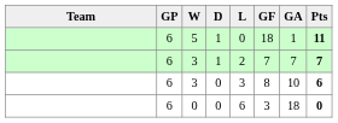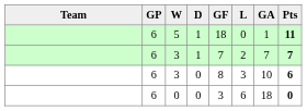 <table style=border-collapse:collapse border=1 cellspacing=0 cellpadding=5>
 <tr align=center bgcolor=#efefef>
 <th width=185>Team</th>
 <th width=20>GP</th>
 <th width=20>W</th>
 <th width=20>D</th>
+<th width=20>GF</th>
 <th width=20>L</th>
-<th width=20>GF</th>
 <th width=20>GA</th>
 <th width=20>Pts</th>
 </tr>
 <tr bgcolor=#ccffcc align=center>
 <td style="text-align:left;"></td>
 <td>6</td>
 <td>5</td>
 <td>1</td>
+<td>18</td>
 <td>0</td>
-<td>18</td>
 <td>1</td>
 <td><strong>11</strong></td>
 </tr>
 <tr bgcolor=#ccffcc align=center>
 <td style="text-align:left;"></td>
 <td>6</td>
 <td>3</td>
 <td>1</td>
+<td>7</td>
 <td>2</td>
-<td>7</td>
 <td>7</td>
 <td><strong>7</strong></td>
 </tr>
 <tr align=center>
 <td style="text-align:left;"></td>
 <td>6</td>
 <td>3</td>
 <td>0</td>
+<td>8</td>
 <td>3</td>
-<td>8</td>
 <td>10</td>
 <td><strong>6</strong></td>
 </tr>
 <tr align=center>
 <td style="text-align:left;"></td>
 <td>6</td>
 <td>0</td>
 <td>0</td>
+<td>3</td>
 <td>6</td>
-<td>3</td>
 <td>18</td>
 <td><strong>0</strong></td>
 </tr>
 </table>
